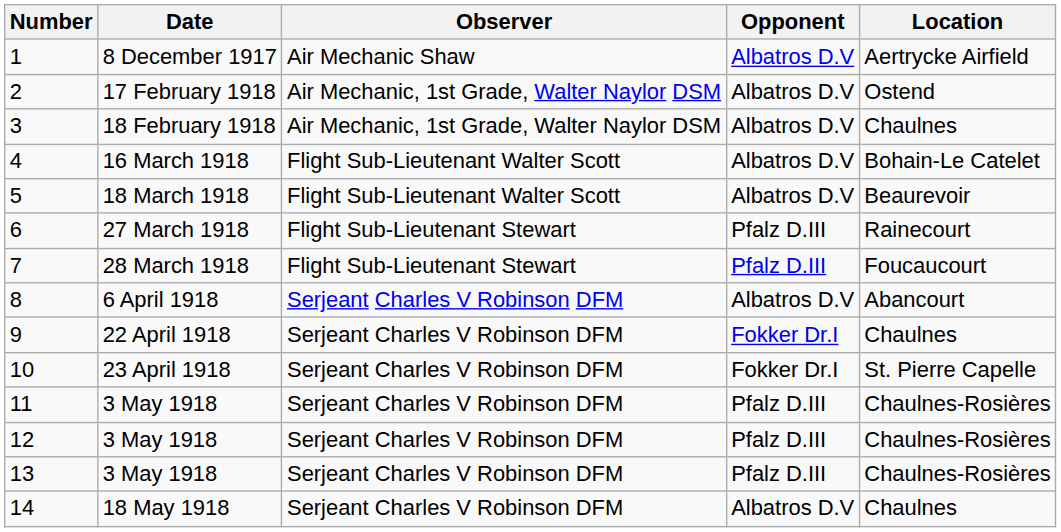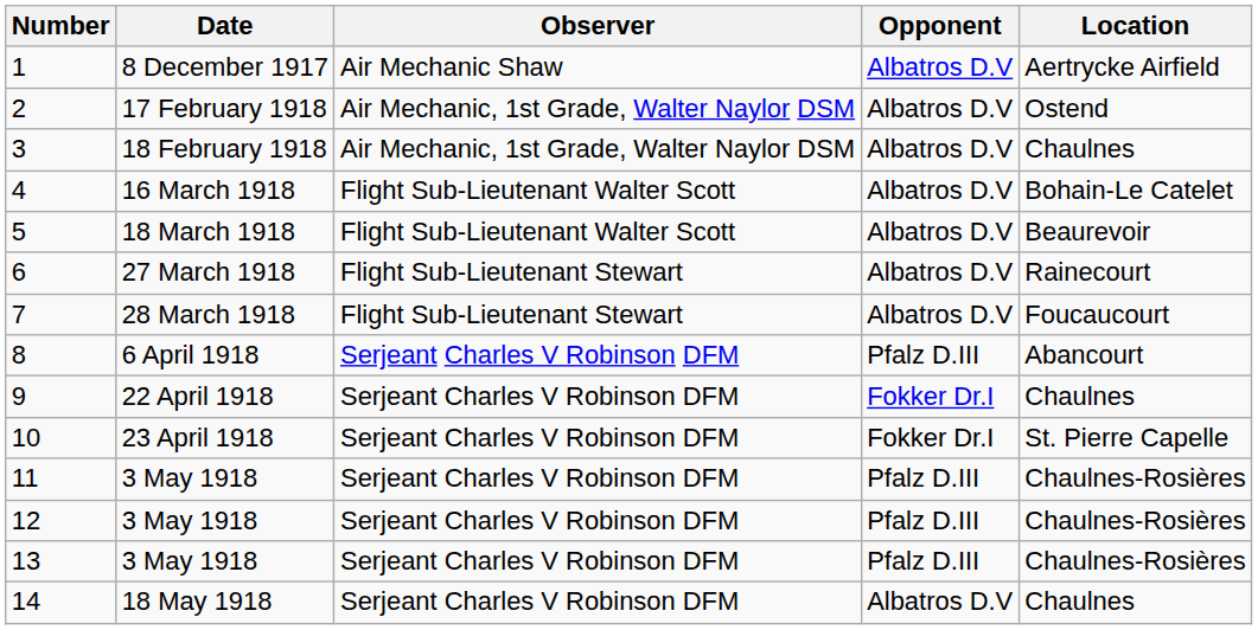 <table class="wikitable">
 <tr>
 <th>Number</th>
 <th>Date</th>
 <th>Observer</th>
 <th>Opponent</th>
 <th>Location</th>
 </tr>
 <tr>
 <td>1</td>
 <td>8 December 1917</td>
 <td>Air Mechanic Shaw</td>
 <td><a href='#'>Albatros D.V</a></td>
 <td>Aertrycke Airfield</td>
 </tr>
 <tr>
 <td>2</td>
 <td>17 February 1918</td>
 <td>Air Mechanic, 1st Grade, <a href='#'>Walter Naylor</a> <a href='#'>DSM</a></td>
 <td>Albatros D.V</td>
 <td>Ostend</td>
 </tr>
 <tr>
 <td>3</td>
 <td>18 February 1918</td>
 <td>Air Mechanic, 1st Grade, Walter Naylor DSM</td>
 <td>Albatros D.V</td>
 <td>Chaulnes</td>
 </tr>
 <tr>
 <td>4</td>
 <td>16 March 1918</td>
 <td>Flight Sub-Lieutenant Walter Scott</td>
 <td>Albatros D.V</td>
 <td>Bohain-Le Catelet</td>
 </tr>
 <tr>
 <td>5</td>
 <td>18 March 1918</td>
 <td>Flight Sub-Lieutenant Walter Scott</td>
 <td>Albatros D.V</td>
 <td>Beaurevoir</td>
 </tr>
 <tr>
 <td>6</td>
 <td>27 March 1918</td>
 <td>Flight Sub-Lieutenant Stewart</td>
-<td>Pfalz D.III</td>
+<td>Albatros D.V</td>
 <td>Rainecourt</td>
 </tr>
 <tr>
 <td>7</td>
 <td>28 March 1918</td>
 <td>Flight Sub-Lieutenant Stewart</td>
-<td><a href='#'>Pfalz D.III</a></td>
+<td>Albatros D.V</td>
 <td>Foucaucourt</td>
 </tr>
 <tr>
 <td>8</td>
 <td>6 April 1918</td>
 <td><a href='#'>Serjeant</a> <a href='#'>Charles V Robinson</a> <a href='#'>DFM</a></td>
-<td>Albatros D.V</td>
+<td>Pfalz D.III</td>
 <td>Abancourt</td>
 </tr>
 <tr>
 <td>9</td>
 <td>22 April 1918</td>
 <td>Serjeant Charles V Robinson DFM</td>
 <td><a href='#'>Fokker Dr.I</a></td>
 <td>Chaulnes</td>
 </tr>
 <tr>
 <td>10</td>
 <td>23 April 1918</td>
 <td>Serjeant Charles V Robinson DFM</td>
 <td>Fokker Dr.I</td>
 <td>St. Pierre Capelle</td>
 </tr>
 <tr>
 <td>11</td>
 <td>3 May 1918</td>
 <td>Serjeant Charles V Robinson DFM</td>
 <td>Pfalz D.III</td>
 <td>Chaulnes-Rosières</td>
 </tr>
 <tr>
 <td>12</td>
 <td>3 May 1918</td>
 <td>Serjeant Charles V Robinson DFM</td>
 <td>Pfalz D.III</td>
 <td>Chaulnes-Rosières</td>
 </tr>
 <tr>
 <td>13</td>
 <td>3 May 1918</td>
 <td>Serjeant Charles V Robinson DFM</td>
 <td>Pfalz D.III</td>
 <td>Chaulnes-Rosières</td>
 </tr>
 <tr>
 <td>14</td>
 <td>18 May 1918</td>
 <td>Serjeant Charles V Robinson DFM</td>
 <td>Albatros D.V</td>
 <td>Chaulnes</td>
 </tr>
 </table>
